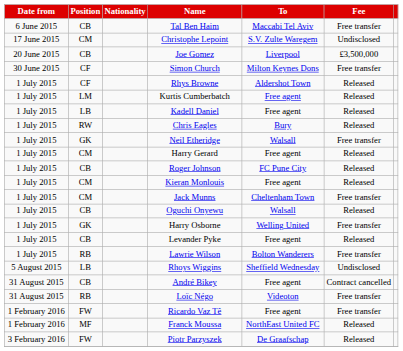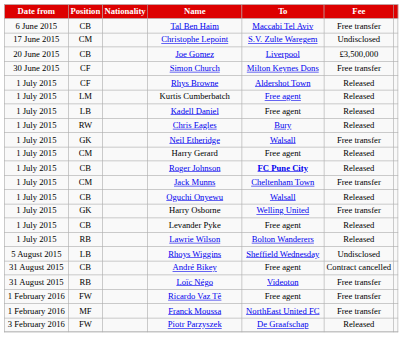 <table class="wikitable"  style="text-align:center; font-size:90%; ">
 <tr>
 <th style="background:#DD0000; color:white; width:100px;">Date from</th>
 <th style="background:#DD0000; color:white; width:50px;">Position</th>
 <th style="background:#DD0000; color:white; width:50px;">Nationality</th>
 <th style="background:#DD0000; color:white; width:150px;">Name</th>
 <th style="background:#DD0000; color:white; width:130px;">To</th>
 <th style="background:#DD0000; color:white; width:110px;">Fee</th>
 <th style="background:#DD0000; color:white;"></th>
 </tr>
 <tr>
 <td>6 June 2015</td>
 <td>CB</td>
 <td></td>
 <td><a href='#'>Tal Ben Haim</a></td>
 <td><a href='#'>Maccabi Tel Aviv</a> </td>
 <td>Free transfer</td>
 <td></td>
 </tr>
 <tr>
 <td>17 June 2015</td>
 <td>CM</td>
 <td></td>
 <td><a href='#'>Christophe Lepoint</a></td>
 <td><a href='#'>S.V. Zulte Waregem</a></td>
 <td>Undisclosed</td>
 <td></td>
 </tr>
 <tr>
 <td>20 June 2015</td>
 <td>CB</td>
 <td></td>
 <td><a href='#'>Joe Gomez</a></td>
 <td><a href='#'>Liverpool</a></td>
 <td>£3,500,000</td>
 <td></td>
 </tr>
 <tr>
 <td>30 June 2015</td>
 <td>CF</td>
 <td></td>
 <td><a href='#'>Simon Church</a></td>
 <td><a href='#'>Milton Keynes Dons</a> </td>
 <td>Free transfer</td>
 <td></td>
 </tr>
 <tr>
 <td>1 July 2015</td>
 <td>CF</td>
 <td></td>
 <td><a href='#'>Rhys Browne</a></td>
 <td><a href='#'>Aldershot Town</a> </td>
 <td>Released</td>
 <td></td>
 </tr>
 <tr>
 <td>1 July 2015</td>
 <td>LM</td>
 <td></td>
 <td>Kurtis Cumberbatch</td>
 <td><a href='#'>Free agent</a></td>
 <td>Released</td>
 <td></td>
 </tr>
 <tr>
 <td>1 July 2015</td>
 <td>LB</td>
 <td></td>
 <td><a href='#'>Kadell Daniel</a></td>
 <td>Free agent</td>
 <td>Released</td>
 <td></td>
 </tr>
 <tr>
 <td>1 July 2015</td>
 <td>RW</td>
 <td></td>
 <td><a href='#'>Chris Eagles</a></td>
 <td><a href='#'>Bury</a> </td>
 <td>Released</td>
 <td></td>
 </tr>
 <tr>
 <td>1 July 2015</td>
 <td>GK</td>
 <td></td>
 <td><a href='#'>Neil Etheridge</a></td>
 <td><a href='#'>Walsall</a> </td>
 <td>Free transfer</td>
 <td></td>
 </tr>
 <tr>
 <td>1 July 2015</td>
 <td>CM</td>
 <td></td>
 <td>Harry Gerard</td>
 <td>Free agent</td>
 <td>Released</td>
 <td></td>
 </tr>
 <tr>
 <td>1 July 2015</td>
 <td>CB</td>
 <td></td>
 <td><a href='#'>Roger Johnson</a></td>
-<td><a href='#'>FC Pune City</a> </td>
-<td>Released</td>
-<td></td>
-</tr>
-<tr>
-<td>1 July 2015</td>
-<td>CM</td>
-<td></td>
-<td><a href='#'>Kieran Monlouis</a></td>
-<td>Free agent</td>
+<td><strong><a href='#'>FC Pune City</a> </strong></td>
 <td>Released</td>
 <td></td>
 </tr>
 <tr>
 <td>1 July 2015</td>
 <td>CM</td>
 <td></td>
 <td><a href='#'>Jack Munns</a></td>
 <td><a href='#'>Cheltenham Town</a> </td>
 <td>Free transfer</td>
 <td></td>
 </tr>
 <tr>
 <td>1 July 2015</td>
 <td>CB</td>
 <td></td>
 <td><a href='#'>Oguchi Onyewu</a></td>
 <td><a href='#'>Walsall</a> </td>
 <td>Released</td>
 <td></td>
 </tr>
 <tr>
 <td>1 July 2015</td>
 <td>GK</td>
 <td></td>
 <td>Harry Osborne</td>
 <td><a href='#'>Welling United</a> </td>
 <td>Free transfer</td>
 <td></td>
 </tr>
 <tr>
 <td>1 July 2015</td>
 <td>CB</td>
 <td></td>
 <td>Levander Pyke</td>
 <td>Free agent</td>
 <td>Released</td>
 <td></td>
 </tr>
 <tr>
 <td>1 July 2015</td>
 <td>RB</td>
 <td></td>
 <td><a href='#'>Lawrie Wilson</a></td>
 <td><a href='#'>Bolton Wanderers</a> </td>
-<td>Free transfer</td>
+<td>Released</td>
 <td></td>
 </tr>
 <tr>
 <td>5 August 2015</td>
 <td>LB</td>
 <td></td>
 <td><a href='#'>Rhoys Wiggins</a></td>
 <td><a href='#'>Sheffield Wednesday</a></td>
 <td>Undisclosed</td>
 <td></td>
 </tr>
 <tr>
 <td>31 August 2015</td>
 <td>CB</td>
 <td></td>
 <td><a href='#'>André Bikey</a></td>
 <td>Free agent</td>
 <td>Contract cancelled</td>
 <td></td>
 </tr>
 <tr>
 <td>31 August 2015</td>
 <td>RB</td>
 <td></td>
 <td><a href='#'>Loïc Négo</a></td>
 <td><a href='#'>Videoton</a></td>
 <td>Free transfer</td>
 <td></td>
 </tr>
 <tr>
 <td>1 February 2016</td>
 <td>FW</td>
 <td></td>
 <td><a href='#'>Ricardo Vaz Tê</a></td>
 <td>Free agent</td>
 <td>Free transfer</td>
 <td></td>
 </tr>
 <tr>
 <td>1 February 2016</td>
 <td>MF</td>
 <td></td>
 <td><a href='#'>Franck Moussa</a></td>
 <td><a href='#'>NorthEast United FC</a> </td>
-<td>Released</td>
+<td>Free transfer</td>
 <td></td>
 </tr>
 <tr>
 <td>3 February 2016</td>
 <td>FW</td>
 <td></td>
 <td><a href='#'>Piotr Parzyszek</a></td>
 <td><a href='#'>De Graafschap</a> </td>
 <td>Released</td>
 <td></td>
 </tr>
 <tr>
 </tr>
 </table>
